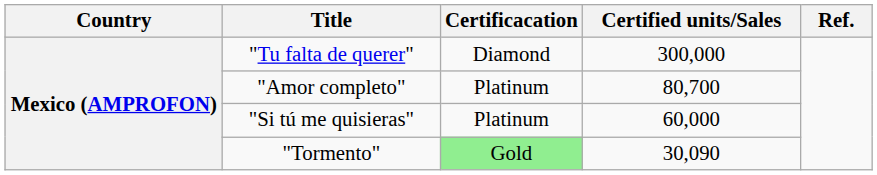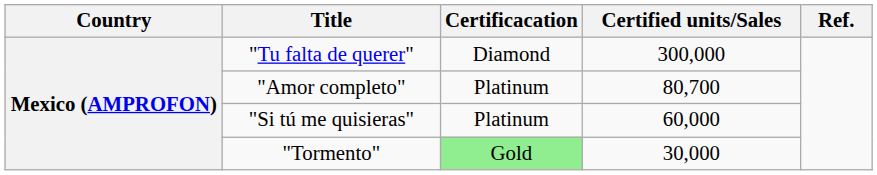 <table class="wikitable plainrowheaders" style="text-align:center; margin:auto">
 <tr>
 <th style="width: 10em">Country</th>
 <th style="width: 10em">Title</th>
 <th style="width: 06em">Certificacation</th>
 <th style="width: 10em">Certified units/Sales</th>
 <th style="width: 3em">Ref.</th>
 </tr>
 <tr>
 <th scope="row" rowspan="5">Mexico (<a href='#'>AMPROFON</a>)</th>
 <td>"<a href='#'>Tu falta de querer</a>"</td>
 <td>Diamond</td>
 <td>300,000</td>
 <td rowspan="5"></td>
 </tr>
 <tr>
 <td>"Amor completo"</td>
 <td>Platinum</td>
 <td>80,700</td>
 </tr>
 <tr>
 <td>"Si tú me quisieras"</td>
 <td>Platinum</td>
 <td>60,000</td>
 </tr>
 <tr>
 <td>"Tormento"</td>
 <td style="background: lightgreen;">Gold</td>
-<td>30,090</td>
+<td>30,000</td>
 </tr>
 </table>
